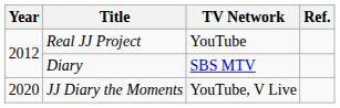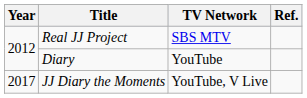 <table class="wikitable">
 <tr style="background:#B0C4DE;">
 <th>Year</th>
 <th>Title</th>
 <th>TV Network</th>
 <th>Ref.</th>
 </tr>
 <tr>
 <td rowspan="2">2012</td>
 <td><em>Real JJ Project</em></td>
+<td><a href='#'>SBS MTV</a></td>
+<td></td>
+</tr>
+<tr>
+<td><em>Diary</em></td>
 <td>YouTube</td>
 <td></td>
 </tr>
 <tr>
-<td><em>Diary</em></td>
-<td><a href='#'>SBS MTV</a></td>
-<td></td>
-</tr>
-<tr>
-<td>2020</td>
+<td>2017</td>
 <td><em>JJ Diary the Moments</em></td>
 <td>YouTube, V Live</td>
 <td></td>
 </tr>
 </table>
